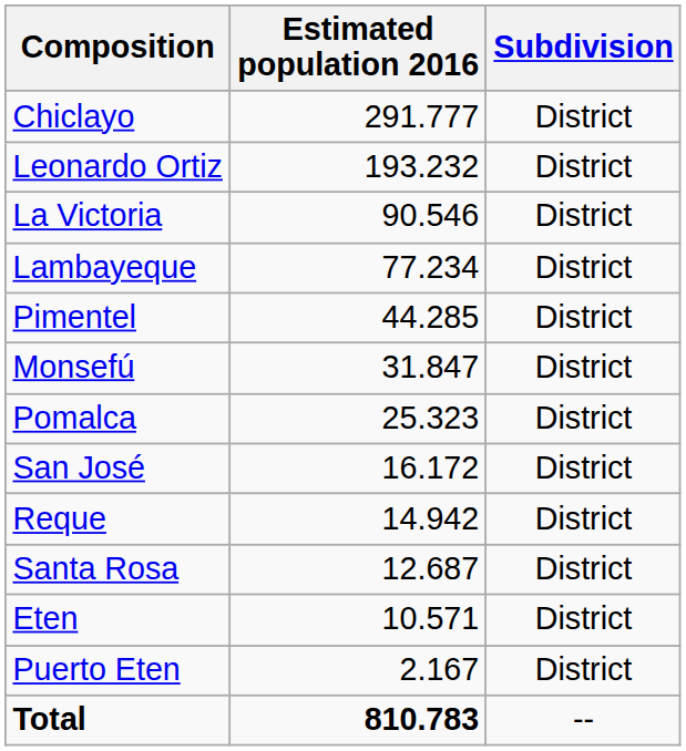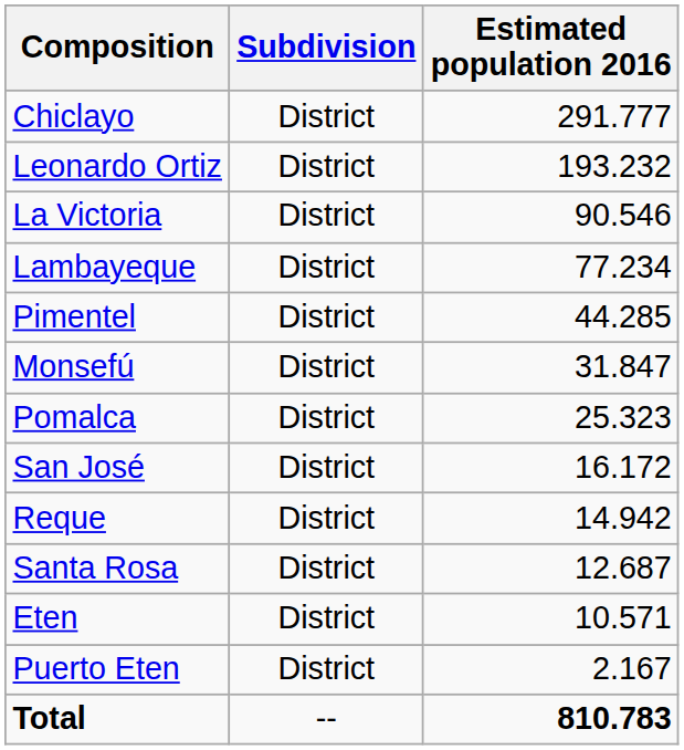 <table class="wikitable">
 <tr>
 <th>Composition</th>
+<th><a href='#'>Subdivision</a></th>
 <th>Estimated <br>population 2016</th>
-<th><a href='#'>Subdivision</a></th>
 </tr>
 <tr>
 <td><a href='#'>Chiclayo</a></td>
+<td align=center>District</td>
 <td align=right>291.777</td>
-<td align=center>District</td>
 </tr>
 <tr>
 <td><a href='#'>Leonardo Ortiz</a></td>
+<td align=center>District</td>
 <td align=right>193.232</td>
-<td align=center>District</td>
 </tr>
 <tr>
 <td><a href='#'>La Victoria</a></td>
+<td align=center>District</td>
 <td align=right>90.546</td>
-<td align=center>District</td>
 </tr>
 <tr>
 <td><a href='#'>Lambayeque</a></td>
+<td align=center>District</td>
 <td align=right>77.234</td>
-<td align=center>District</td>
 </tr>
 <tr>
 <td><a href='#'>Pimentel</a></td>
+<td align=center>District</td>
 <td align=right>44.285</td>
-<td align=center>District</td>
 </tr>
 <tr>
 <td><a href='#'>Monsefú</a></td>
+<td align=center>District</td>
 <td align=right>31.847</td>
-<td align=center>District</td>
 </tr>
 <tr>
 <td><a href='#'>Pomalca</a></td>
+<td align=center>District</td>
 <td align=right>25.323</td>
-<td align=center>District</td>
 </tr>
 <tr>
 <td><a href='#'>San José</a></td>
+<td align=center>District</td>
 <td align=right>16.172</td>
-<td align=center>District</td>
 </tr>
 <tr>
 <td><a href='#'>Reque</a></td>
+<td align=center>District</td>
 <td align=right>14.942</td>
-<td align=center>District</td>
 </tr>
 <tr>
 <td><a href='#'>Santa Rosa</a></td>
+<td align=center>District</td>
 <td align=right>12.687</td>
-<td align=center>District</td>
 </tr>
 <tr>
 <td><a href='#'>Eten</a></td>
+<td align=center>District</td>
 <td align=right>10.571</td>
-<td align=center>District</td>
 </tr>
 <tr>
 <td><a href='#'>Puerto Eten</a></td>
+<td align=center>District</td>
 <td align=right>2.167</td>
-<td align=center>District</td>
 </tr>
 <tr>
 <td><strong>Total</strong></td>
+<td align=center>--</td>
 <td align=right><strong>810.783</strong></td>
-<td align=center>--</td>
 </tr>
 </table>
